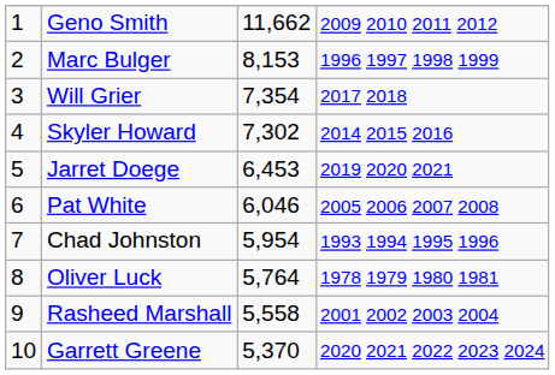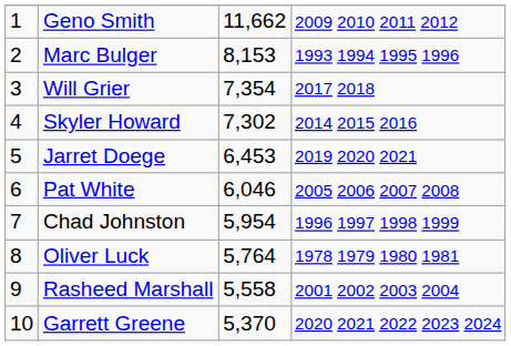 <table class="wikitable">
 <tr>
 </tr>
 <tr>
 <td>1</td>
 <td><a href='#'>Geno Smith</a></td>
 <td>11,662</td>
 <td style="font-size:80%;"><a href='#'>2009</a> <a href='#'>2010</a> <a href='#'>2011</a> <a href='#'>2012</a></td>
 </tr>
 <tr>
 <td>2</td>
 <td><a href='#'>Marc Bulger</a></td>
 <td>8,153</td>
-<td style="font-size:80%;"><a href='#'>1996</a> <a href='#'>1997</a> <a href='#'>1998</a> <a href='#'>1999</a></td>
+<td style="font-size:80%;"><a href='#'>1993</a> <a href='#'>1994</a> <a href='#'>1995</a> <a href='#'>1996</a></td>
 </tr>
 <tr>
 <td>3</td>
 <td><a href='#'>Will Grier</a></td>
 <td>7,354</td>
 <td style="font-size:80%;"><a href='#'>2017</a> <a href='#'>2018</a></td>
 </tr>
 <tr>
 <td>4</td>
 <td><a href='#'>Skyler Howard</a></td>
 <td>7,302</td>
 <td style="font-size:80%;"><a href='#'>2014</a> <a href='#'>2015</a> <a href='#'>2016</a></td>
 </tr>
 <tr>
 <td>5</td>
 <td><a href='#'>Jarret Doege</a></td>
 <td>6,453</td>
 <td style="font-size:80%;"><a href='#'>2019</a> <a href='#'>2020</a> <a href='#'>2021</a></td>
 </tr>
 <tr>
 <td>6</td>
 <td><a href='#'>Pat White</a></td>
 <td>6,046</td>
 <td style="font-size:80%;"><a href='#'>2005</a> <a href='#'>2006</a> <a href='#'>2007</a> <a href='#'>2008</a></td>
 </tr>
 <tr>
 <td>7</td>
 <td>Chad Johnston</td>
 <td>5,954</td>
-<td style="font-size:80%;"><a href='#'>1993</a> <a href='#'>1994</a> <a href='#'>1995</a> <a href='#'>1996</a></td>
+<td style="font-size:80%;"><a href='#'>1996</a> <a href='#'>1997</a> <a href='#'>1998</a> <a href='#'>1999</a></td>
 </tr>
 <tr>
 <td>8</td>
 <td><a href='#'>Oliver Luck</a></td>
 <td>5,764</td>
 <td style="font-size:80%;"><a href='#'>1978</a> <a href='#'>1979</a> <a href='#'>1980</a> <a href='#'>1981</a></td>
 </tr>
 <tr>
 <td>9</td>
 <td><a href='#'>Rasheed Marshall</a></td>
 <td>5,558</td>
 <td style="font-size:80%;"><a href='#'>2001</a> <a href='#'>2002</a> <a href='#'>2003</a> <a href='#'>2004</a></td>
 </tr>
 <tr>
 <td>10</td>
 <td><a href='#'>Garrett Greene</a></td>
 <td>5,370</td>
 <td style="font-size:80%;"><a href='#'>2020</a> <a href='#'>2021</a> <a href='#'>2022</a> <a href='#'>2023</a> <a href='#'>2024</a></td>
 </tr>
 </table>
